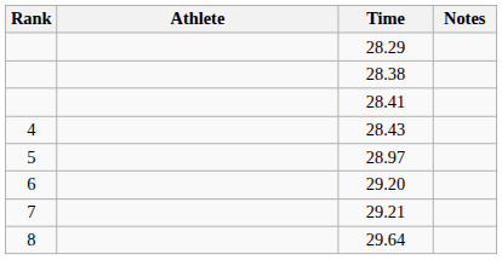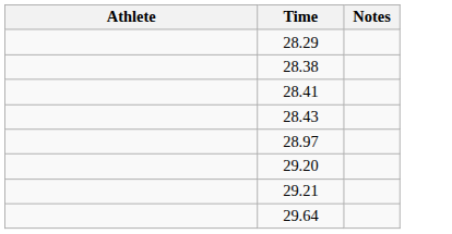 <table class="wikitable" style="text-align:center">
 <tr>
-<th width=40>Rank</th>
 <th width=250>Athlete</th>
 <th width=80>Time</th>
 <th width=50>Notes</th>
 </tr>
 <tr>
-<td></td>
 <td align=left></td>
 <td>28.29</td>
 <td></td>
 </tr>
 <tr>
-<td></td>
 <td align=left></td>
 <td>28.38</td>
 <td></td>
 </tr>
 <tr>
-<td></td>
 <td align=left></td>
 <td>28.41</td>
 <td></td>
 </tr>
 <tr>
-<td>4</td>
 <td align=left></td>
 <td>28.43</td>
 <td></td>
 </tr>
 <tr>
-<td>5</td>
 <td align=left></td>
 <td>28.97</td>
 <td></td>
 </tr>
 <tr>
-<td>6</td>
 <td align=left></td>
 <td>29.20</td>
 <td></td>
 </tr>
 <tr>
-<td>7</td>
 <td align=left></td>
 <td>29.21</td>
 <td></td>
 </tr>
 <tr>
-<td>8</td>
 <td align=left></td>
 <td>29.64</td>
 <td></td>
 </tr>
 </table>
